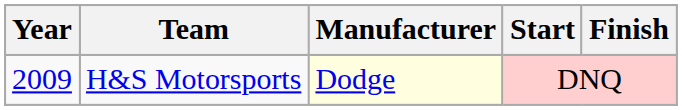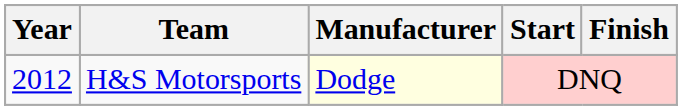 <table class="wikitable" style="font-size: 90%;">
 <tr>
 <th>Year</th>
 <th>Team</th>
 <th>Manufacturer</th>
 <th>Start</th>
 <th>Finish</th>
 </tr>
 <tr>
-<td><a href='#'>2009</a></td>
+<td><a href='#'>2012</a></td>
 <td><a href='#'>H&S Motorsports</a></td>
 <td style="background: lightyellow;"><a href='#'>Dodge</a></td>
 <td colspan=2 align=center style="background:#FFCFCF;">DNQ</td>
 </tr>
 </table>
